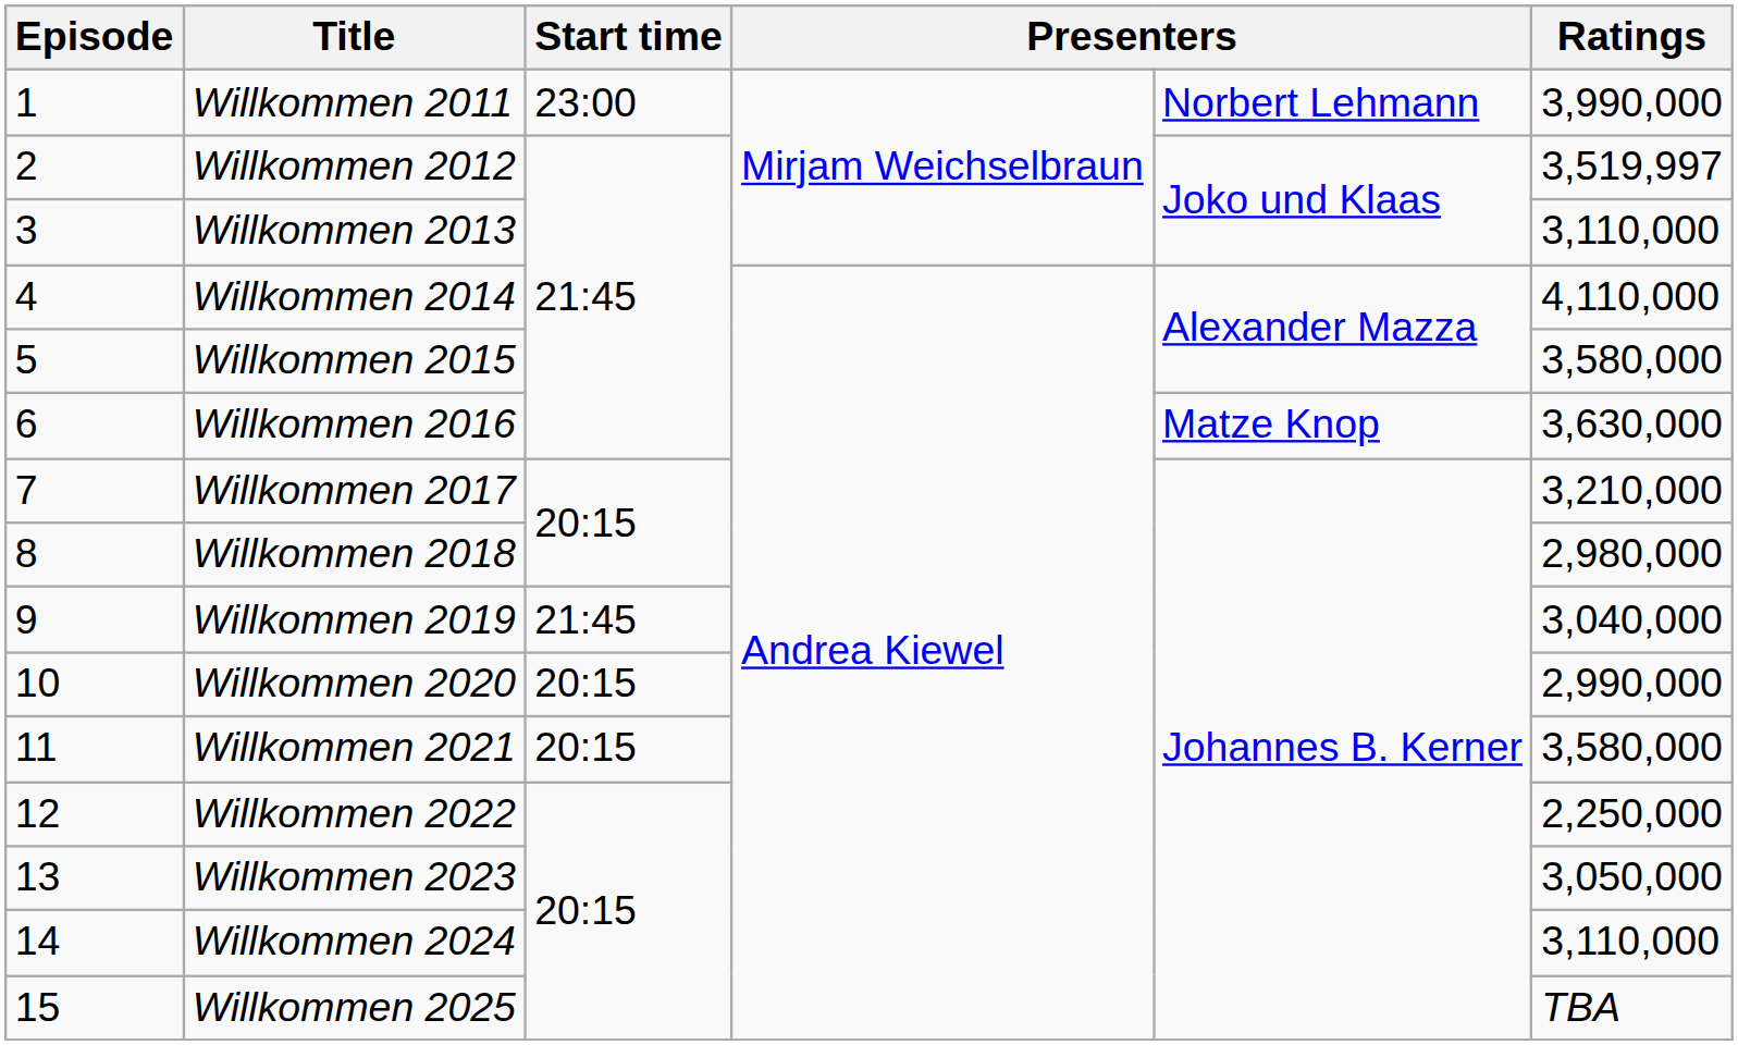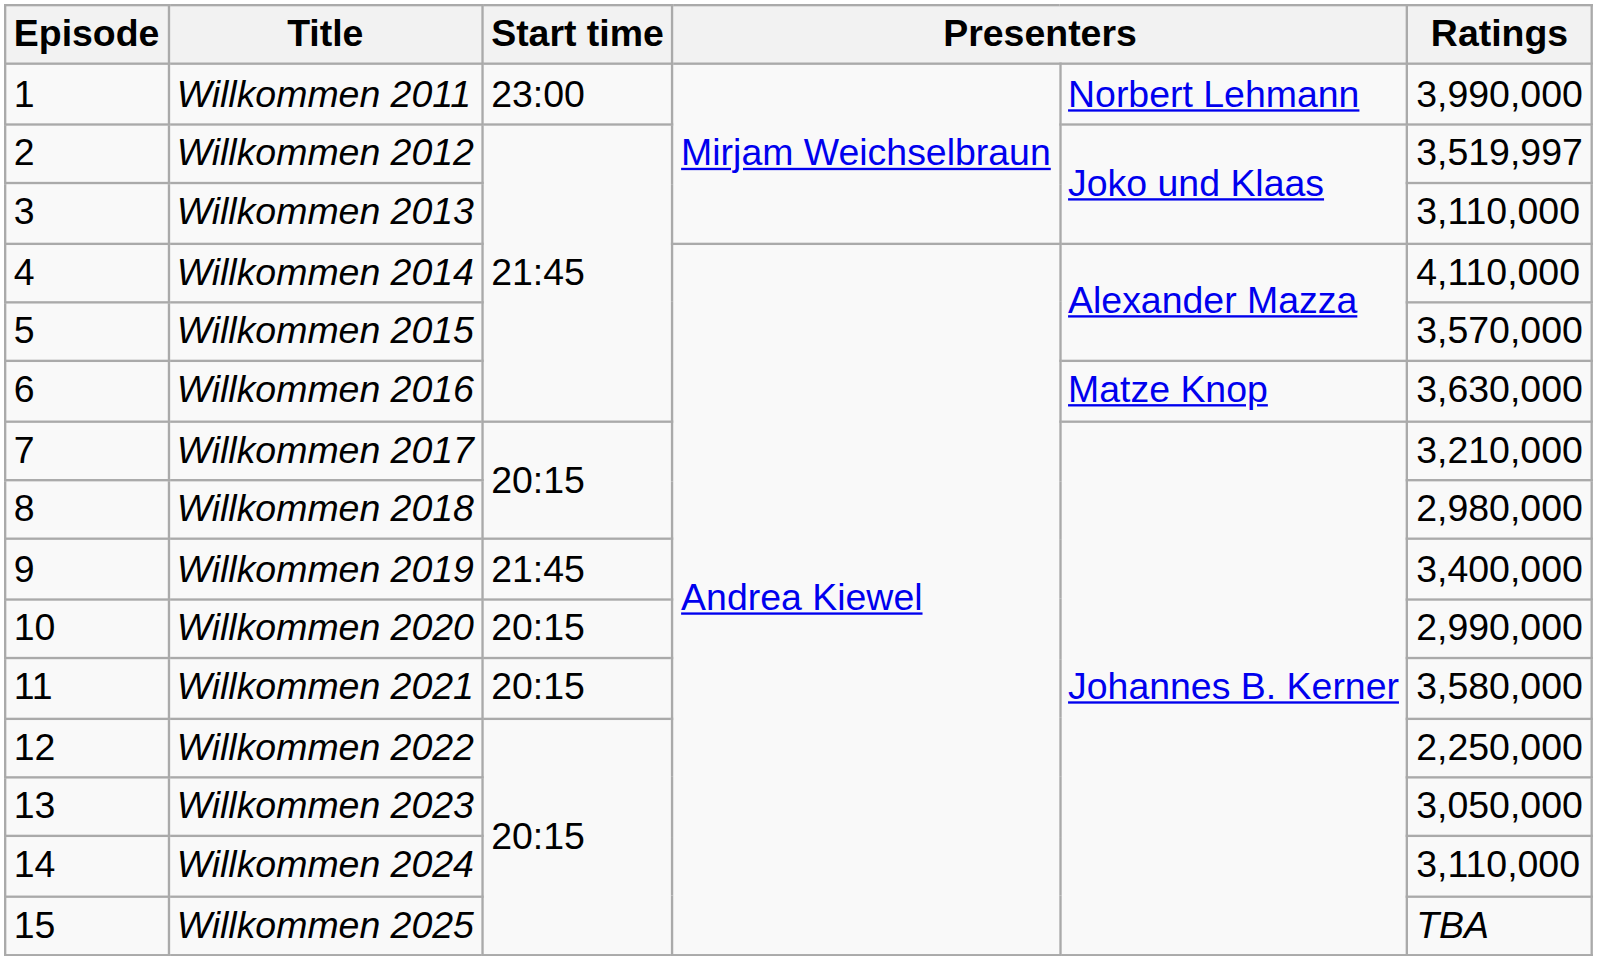 <table class="wikitable">
 <tr>
 <th>Episode</th>
 <th>Title</th>
 <th>Start time</th>
 <th colspan="2">Presenters</th>
 <th>Ratings</th>
 </tr>
 <tr>
 <td>1</td>
 <td><em>Willkommen 2011</em></td>
 <td>23:00</td>
 <td rowspan="3"><a href='#'>Mirjam Weichselbraun</a></td>
 <td><a href='#'>Norbert Lehmann</a></td>
 <td>3,990,000</td>
 </tr>
 <tr>
 <td>2</td>
 <td><em>Willkommen 2012</em></td>
 <td rowspan="5">21:45</td>
 <td rowspan="2"><a href='#'>Joko und Klaas</a></td>
 <td>3,519,997</td>
 </tr>
 <tr>
 <td>3</td>
 <td><em>Willkommen 2013</em></td>
 <td>3,110,000</td>
 </tr>
 <tr>
 <td>4</td>
 <td><em>Willkommen 2014</em></td>
 <td rowspan="12"><a href='#'>Andrea Kiewel</a></td>
 <td rowspan="2"><a href='#'>Alexander Mazza</a></td>
 <td>4,110,000</td>
 </tr>
 <tr>
 <td>5</td>
 <td><em>Willkommen 2015</em></td>
-<td>3,580,000</td>
+<td>3,570,000</td>
 </tr>
 <tr>
 <td>6</td>
 <td><em>Willkommen 2016</em></td>
 <td><a href='#'>Matze Knop</a></td>
 <td>3,630,000</td>
 </tr>
 <tr>
 <td>7</td>
 <td><em>Willkommen 2017</em></td>
 <td rowspan="2">20:15</td>
 <td rowspan="9"><a href='#'>Johannes B. Kerner</a></td>
 <td>3,210,000</td>
 </tr>
 <tr>
 <td>8</td>
 <td><em>Willkommen 2018</em></td>
 <td>2,980,000</td>
 </tr>
 <tr>
 <td>9</td>
 <td><em>Willkommen 2019</em></td>
 <td>21:45</td>
-<td>3,040,000</td>
+<td>3,400,000</td>
 </tr>
 <tr>
 <td>10</td>
 <td><em>Willkommen 2020</em></td>
 <td>20:15</td>
 <td>2,990,000</td>
 </tr>
 <tr>
 <td>11</td>
 <td><em>Willkommen 2021</em></td>
 <td>20:15</td>
 <td>3,580,000</td>
 </tr>
 <tr>
 <td>12</td>
 <td><em>Willkommen 2022</em></td>
 <td rowspan="4">20:15</td>
 <td>2,250,000</td>
 </tr>
 <tr>
 <td>13</td>
 <td><em>Willkommen 2023</em></td>
 <td>3,050,000</td>
 </tr>
 <tr>
 <td>14</td>
 <td><em>Willkommen 2024</em></td>
 <td>3,110,000</td>
 </tr>
 <tr>
 <td>15</td>
 <td><em>Willkommen 2025</em></td>
 <td><em>TBA</em></td>
 </tr>
 </table>
